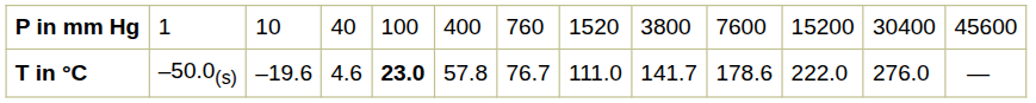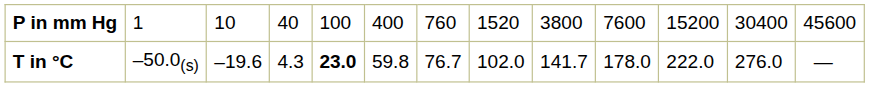 <table border="1" cellspacing="0" cellpadding="6" style="margin: 0 0 0 0.5em; background: white; border-collapse: collapse; border-color: #C0C090;">
 <tr>
 <td><strong>P in mm Hg</strong></td>
 <td>1</td>
 <td>10</td>
 <td>40</td>
 <td>100</td>
 <td>400</td>
 <td>760</td>
 <td>1520</td>
 <td>3800</td>
 <td>7600</td>
 <td>15200</td>
 <td>30400</td>
 <td>45600</td>
 </tr>
 <tr>
 <td><strong>T in °C</strong></td>
 <td>–50.0<sub>(s)</sub></td>
 <td>–19.6</td>
-<td>4.6</td>
+<td>4.3</td>
 <td><strong>23.0</strong></td>
-<td>57.8</td>
+<td>59.8</td>
 <td>76.7</td>
-<td>111.0</td>
+<td>102.0</td>
 <td>141.7</td>
-<td>178.6</td>
+<td>178.0</td>
 <td>222.0</td>
 <td>276.0</td>
 <td>  —</td>
 </tr>
 </table>
